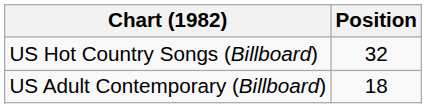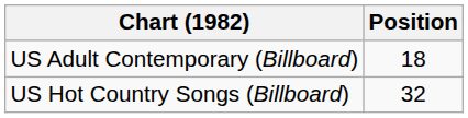 <table class="wikitable sortable">
 <tr>
 <th>Chart (1982)</th>
 <th>Position</th>
 </tr>
 <tr>
+<td>US Adult Contemporary (<em>Billboard</em>)</td>
+<td align="center">18</td>
+</tr>
+<tr>
 <td>US Hot Country Songs (<em>Billboard</em>)</td>
 <td align="center">32</td>
 </tr>
-<tr>
-<td>US Adult Contemporary (<em>Billboard</em>)</td>
-<td align="center">18</td>
-</tr>
 </table>
